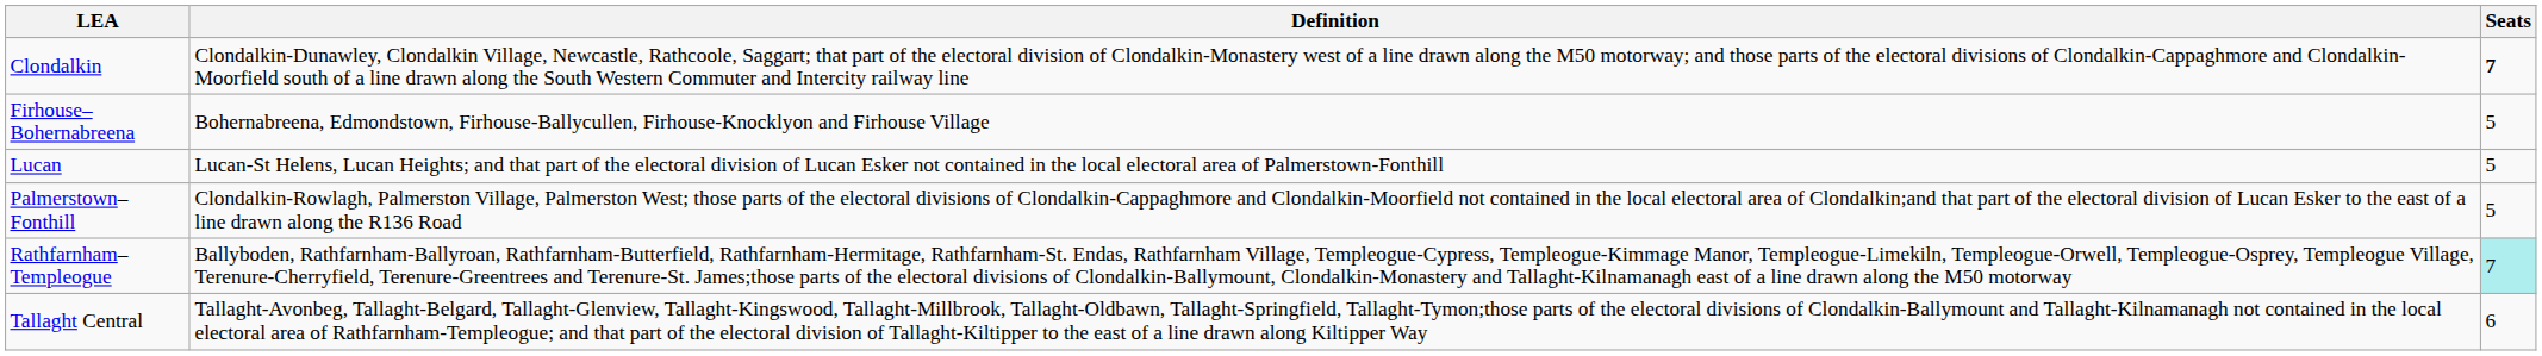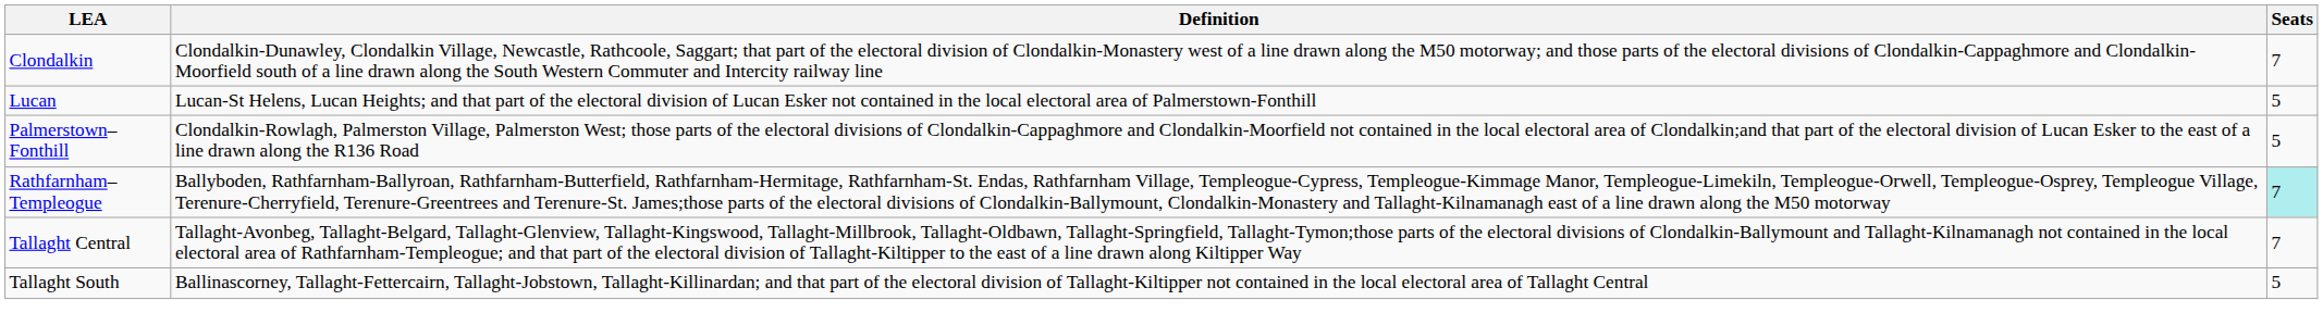 <table class="wikitable">
 <tr>
 <th>LEA</th>
 <th>Definition</th>
 <th>Seats</th>
 </tr>
 <tr>
 <td><a href='#'>Clondalkin</a></td>
 <td>Clondalkin-Dunawley, Clondalkin Village, Newcastle, Rathcoole, Saggart; that part of the electoral division of Clondalkin-Monastery west of a line drawn along the M50 motorway; and those parts of the electoral divisions of Clondalkin-Cappaghmore and Clondalkin-Moorfield south of a line drawn along the South Western Commuter and Intercity railway line</td>
-<td><strong>7</strong></td>
-</tr>
-<tr>
-<td><a href='#'>Firhouse–Bohernabreena</a></td>
-<td>Bohernabreena, Edmondstown, Firhouse-Ballycullen, Firhouse-Knocklyon and Firhouse Village</td>
-<td>5</td>
+<td>7</td>
 </tr>
 <tr>
 <td><a href='#'>Lucan</a></td>
 <td>Lucan-St Helens, Lucan Heights; and that part of the electoral division of Lucan Esker not contained in the local electoral area of Palmerstown-Fonthill</td>
 <td>5</td>
 </tr>
 <tr>
 <td><a href='#'>Palmerstown</a>–<a href='#'>Fonthill</a></td>
 <td>Clondalkin-Rowlagh, Palmerston Village, Palmerston West; those parts of the electoral divisions of Clondalkin-Cappaghmore and Clondalkin-Moorfield not contained in the local electoral area of Clondalkin;and that part of the electoral division of Lucan Esker to the east of a line drawn along the R136 Road</td>
 <td>5</td>
 </tr>
 <tr>
 <td><a href='#'>Rathfarnham</a>–<a href='#'>Templeogue</a></td>
 <td>Ballyboden, Rathfarnham-Ballyroan, Rathfarnham-Butterfield, Rathfarnham-Hermitage, Rathfarnham-St. Endas, Rathfarnham Village, Templeogue-Cypress, Templeogue-Kimmage Manor, Templeogue-Limekiln, Templeogue-Orwell, Templeogue-Osprey, Templeogue Village, Terenure-Cherryfield, Terenure-Greentrees and Terenure-St. James;those parts of the electoral divisions of Clondalkin-Ballymount, Clondalkin-Monastery and Tallaght-Kilnamanagh east of a line drawn along the M50 motorway</td>
 <td style="background: paleturquoise;">7</td>
 </tr>
 <tr>
 <td><a href='#'>Tallaght</a> Central</td>
 <td>Tallaght-Avonbeg, Tallaght-Belgard, Tallaght-Glenview, Tallaght-Kingswood, Tallaght-Millbrook, Tallaght-Oldbawn, Tallaght-Springfield, Tallaght-Tymon;those parts of the electoral divisions of Clondalkin-Ballymount and Tallaght-Kilnamanagh not contained in the local electoral area of Rathfarnham-Templeogue; and that part of the electoral division of Tallaght-Kiltipper to the east of a line drawn along Kiltipper Way</td>
-<td>6</td>
+<td>7</td>
+</tr>
+<tr>
+<td>Tallaght South</td>
+<td>Ballinascorney, Tallaght-Fettercairn, Tallaght-Jobstown, Tallaght-Killinardan; and that part of the electoral division of Tallaght-Kiltipper not contained in the local electoral area of Tallaght Central</td>
+<td>5</td>
 </tr>
 </table>
